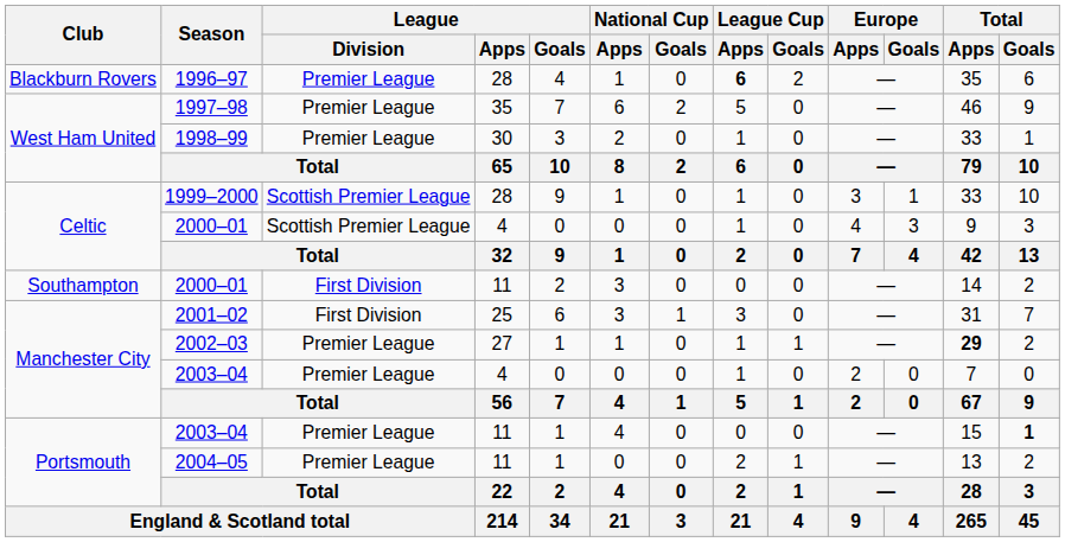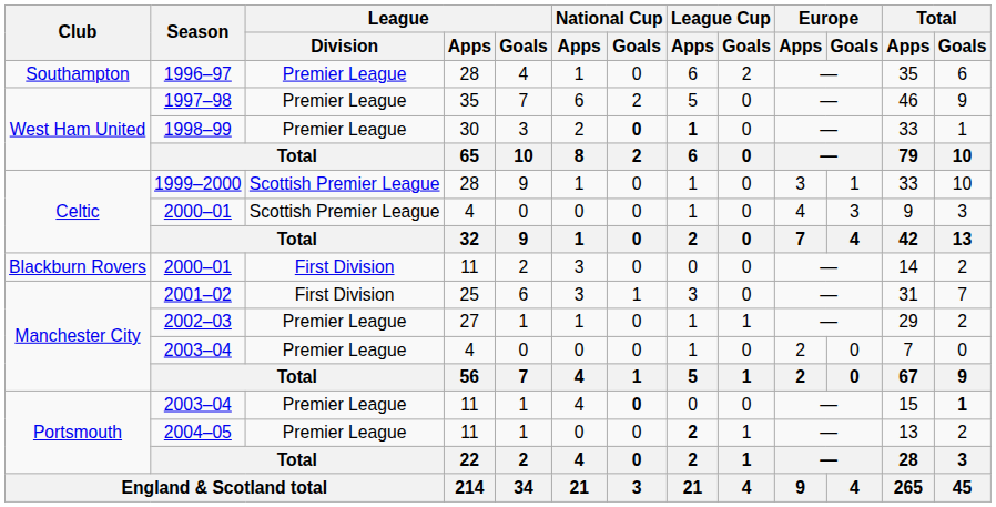 <table class=wikitable style=text-align:center>
 <tr>
 <th rowspan="2">Club</th>
 <th rowspan="2">Season</th>
 <th colspan="3">League</th>
 <th colspan="2">National Cup</th>
 <th colspan="2">League Cup</th>
 <th colspan="2">Europe</th>
 <th colspan="2">Total</th>
 </tr>
 <tr>
 <th>Division</th>
 <th>Apps</th>
 <th>Goals</th>
 <th>Apps</th>
 <th>Goals</th>
 <th>Apps</th>
 <th>Goals</th>
 <th>Apps</th>
 <th>Goals</th>
 <th>Apps</th>
 <th>Goals</th>
 </tr>
 <tr>
-<td><a href='#'>Blackburn Rovers</a></td>
+<td><a href='#'>Southampton</a></td>
 <td><a href='#'>1996–97</a></td>
 <td><a href='#'>Premier League</a></td>
 <td>28</td>
 <td>4</td>
 <td>1</td>
 <td>0</td>
-<td><strong>6</strong></td>
+<td>6</td>
 <td>2</td>
 <td colspan="2">—</td>
 <td>35</td>
 <td>6</td>
 </tr>
 <tr>
 <td rowspan=3><a href='#'>West Ham United</a></td>
 <td><a href='#'>1997–98</a></td>
 <td>Premier League</td>
 <td>35</td>
 <td>7</td>
 <td>6</td>
 <td>2</td>
 <td>5</td>
 <td>0</td>
 <td colspan="2">—</td>
 <td>46</td>
 <td>9</td>
 </tr>
 <tr>
 <td><a href='#'>1998–99</a></td>
 <td>Premier League</td>
 <td>30</td>
 <td>3</td>
 <td>2</td>
-<td>0</td>
-<td>1</td>
+<td><strong>0</strong></td>
+<td><strong>1</strong></td>
 <td>0</td>
 <td colspan="2">—</td>
 <td>33</td>
 <td>1</td>
 </tr>
 <tr>
 <th colspan="2">Total</th>
 <th>65</th>
 <th>10</th>
 <th>8</th>
 <th>2</th>
 <th>6</th>
 <th>0</th>
 <th colspan="2">—</th>
 <th>79</th>
 <th>10</th>
 </tr>
 <tr>
 <td rowspan="3"><a href='#'>Celtic</a></td>
 <td><a href='#'>1999–2000</a></td>
 <td><a href='#'>Scottish Premier League</a></td>
 <td>28</td>
 <td>9</td>
 <td>1</td>
 <td>0</td>
 <td>1</td>
 <td>0</td>
 <td>3</td>
 <td>1</td>
 <td>33</td>
 <td>10</td>
 </tr>
 <tr>
 <td><a href='#'>2000–01</a></td>
 <td>Scottish Premier League</td>
 <td>4</td>
 <td>0</td>
 <td>0</td>
 <td>0</td>
 <td>1</td>
 <td>0</td>
 <td>4</td>
 <td>3</td>
 <td>9</td>
 <td>3</td>
 </tr>
 <tr>
 <th colspan="2">Total</th>
 <th>32</th>
 <th>9</th>
 <th>1</th>
 <th>0</th>
 <th>2</th>
 <th>0</th>
 <th>7</th>
 <th>4</th>
 <th>42</th>
 <th>13</th>
 </tr>
 <tr>
-<td><a href='#'>Southampton</a></td>
+<td><a href='#'>Blackburn Rovers</a></td>
 <td><a href='#'>2000–01</a></td>
 <td><a href='#'>First Division</a></td>
 <td>11</td>
 <td>2</td>
 <td>3</td>
 <td>0</td>
 <td>0</td>
 <td>0</td>
 <td colspan="2">—</td>
 <td>14</td>
 <td>2</td>
 </tr>
 <tr>
 <td rowspan="4"><a href='#'>Manchester City</a></td>
 <td><a href='#'>2001–02</a></td>
 <td>First Division</td>
 <td>25</td>
 <td>6</td>
 <td>3</td>
 <td>1</td>
 <td>3</td>
 <td>0</td>
 <td colspan="2">—</td>
 <td>31</td>
 <td>7</td>
 </tr>
 <tr>
 <td><a href='#'>2002–03</a></td>
 <td>Premier League</td>
 <td>27</td>
 <td>1</td>
 <td>1</td>
 <td>0</td>
 <td>1</td>
 <td>1</td>
 <td colspan="2">—</td>
-<td><strong>29</strong></td>
+<td>29</td>
 <td>2</td>
 </tr>
 <tr>
 <td><a href='#'>2003–04</a></td>
 <td>Premier League</td>
 <td>4</td>
 <td>0</td>
 <td>0</td>
 <td>0</td>
 <td>1</td>
 <td>0</td>
 <td>2</td>
 <td>0</td>
 <td>7</td>
 <td>0</td>
 </tr>
 <tr>
 <th colspan="2">Total</th>
 <th>56</th>
 <th>7</th>
 <th>4</th>
 <th>1</th>
 <th>5</th>
 <th>1</th>
 <th>2</th>
 <th>0</th>
 <th>67</th>
 <th>9</th>
 </tr>
 <tr>
 <td rowspan=3><a href='#'>Portsmouth</a></td>
 <td><a href='#'>2003–04</a></td>
 <td>Premier League</td>
 <td>11</td>
 <td>1</td>
 <td>4</td>
-<td>0</td>
+<td><strong>0</strong></td>
 <td>0</td>
 <td>0</td>
 <td colspan="2">—</td>
 <td>15</td>
 <td><strong>1</strong></td>
 </tr>
 <tr>
 <td><a href='#'>2004–05</a></td>
 <td>Premier League</td>
 <td>11</td>
 <td>1</td>
 <td>0</td>
 <td>0</td>
-<td>2</td>
+<td><strong>2</strong></td>
 <td>1</td>
 <td colspan="2">—</td>
 <td>13</td>
 <td>2</td>
 </tr>
 <tr>
 <th colspan="2">Total</th>
 <th>22</th>
 <th>2</th>
 <th>4</th>
 <th>0</th>
 <th>2</th>
 <th>1</th>
 <th colspan="2">—</th>
 <th>28</th>
 <th>3</th>
 </tr>
 <tr>
 <th colspan="3">England & Scotland total</th>
 <th>214</th>
 <th>34</th>
 <th>21</th>
 <th>3</th>
 <th>21</th>
 <th>4</th>
 <th>9</th>
 <th>4</th>
 <th>265</th>
 <th>45</th>
 </tr>
 </table>
